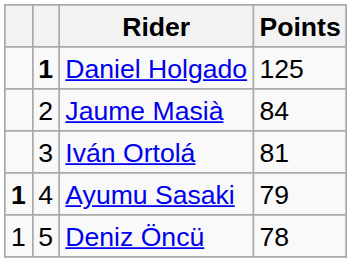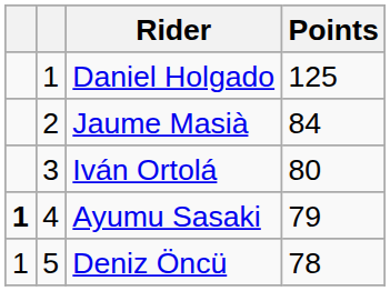 <table class="wikitable" style="font-size: 95%;">
 <tr>
 <th></th>
 <th></th>
 <th>Rider</th>
 <th>Points</th>
 </tr>
 <tr>
 <td></td>
-<td align=center><strong>1</strong></td>
+<td align=center>1</td>
 <td> <a href='#'>Daniel Holgado</a></td>
 <td align=left>125</td>
 </tr>
 <tr>
 <td></td>
 <td align=center>2</td>
 <td> <a href='#'>Jaume Masià</a></td>
 <td align=left>84</td>
 </tr>
 <tr>
 <td></td>
 <td align=center>3</td>
 <td> <a href='#'>Iván Ortolá</a></td>
-<td align=left>81</td>
+<td align=left>80</td>
 </tr>
 <tr>
 <td><strong> 1</strong></td>
 <td align=center>4</td>
 <td> <a href='#'>Ayumu Sasaki</a></td>
 <td align=left>79</td>
 </tr>
 <tr>
 <td> 1</td>
 <td align=center>5</td>
 <td> <a href='#'>Deniz Öncü</a></td>
 <td align=left>78</td>
 </tr>
 </table>
